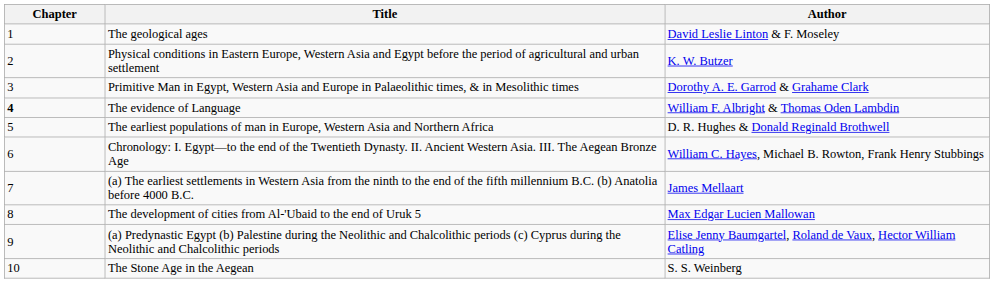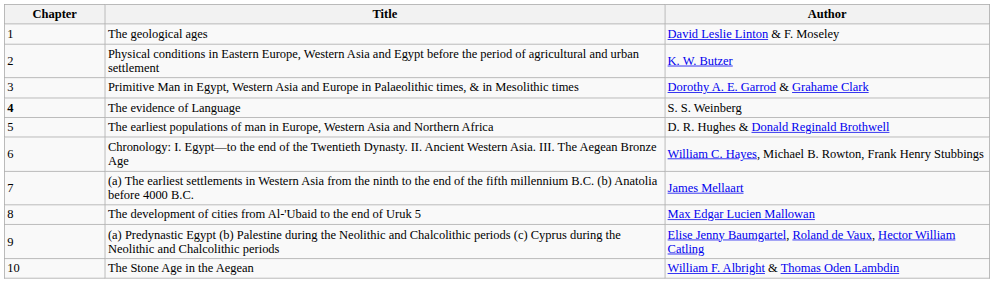 <table class="wikitable sortable mw-collapsible mw-collapsed" width="100%">
 <tr>
 <th width="10">Chapter</th>
 <th width="350">Title</th>
 <th width="200">Author</th>
 </tr>
 <tr>
 <td>1</td>
 <td>The geological ages</td>
 <td><a href='#'>David Leslie Linton</a> & F. Moseley</td>
 </tr>
 <tr>
 <td>2</td>
 <td>Physical conditions in Eastern Europe, Western Asia and Egypt before the period of agricultural and urban settlement</td>
 <td><a href='#'>K. W. Butzer</a></td>
 </tr>
 <tr>
 <td>3</td>
 <td>Primitive Man in Egypt, Western Asia and Europe in Palaeolithic times, & in Mesolithic times</td>
 <td><a href='#'>Dorothy A. E. Garrod</a> & <a href='#'>Grahame Clark</a></td>
 </tr>
 <tr>
 <td><strong>4</strong></td>
 <td>The evidence of Language</td>
-<td><a href='#'>William F. Albright</a> & <a href='#'>Thomas Oden Lambdin</a></td>
+<td>S. S. Weinberg</td>
 </tr>
 <tr>
 <td>5</td>
 <td>The earliest populations of man in Europe, Western Asia and Northern Africa</td>
 <td>D. R. Hughes & <a href='#'>Donald Reginald Brothwell</a></td>
 </tr>
 <tr>
 <td>6</td>
 <td>Chronology: I. Egypt—to the end of the Twentieth Dynasty. II. Ancient Western Asia. III. The Aegean Bronze Age</td>
 <td><a href='#'>William C. Hayes</a>, Michael B. Rowton, Frank Henry Stubbings</td>
 </tr>
 <tr>
 <td>7</td>
 <td>(a) The earliest settlements in Western Asia from the ninth to the end of the fifth millennium B.C. (b) Anatolia before 4000 B.C.</td>
 <td><a href='#'>James Mellaart</a></td>
 </tr>
 <tr>
 <td>8</td>
 <td>The development of cities from Al-'Ubaid to the end of Uruk 5</td>
 <td><a href='#'>Max Edgar Lucien Mallowan</a></td>
 </tr>
 <tr>
 <td>9</td>
 <td>(a) Predynastic Egypt (b) Palestine during the Neolithic and Chalcolithic periods (c) Cyprus during the Neolithic and Chalcolithic periods</td>
 <td><a href='#'>Elise Jenny Baumgartel</a>, <a href='#'>Roland de Vaux</a>, <a href='#'>Hector William Catling</a></td>
 </tr>
 <tr>
 <td>10</td>
 <td>The Stone Age in the Aegean</td>
-<td>S. S. Weinberg</td>
+<td><a href='#'>William F. Albright</a> & <a href='#'>Thomas Oden Lambdin</a></td>
 </tr>
 </table>
